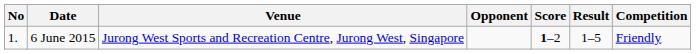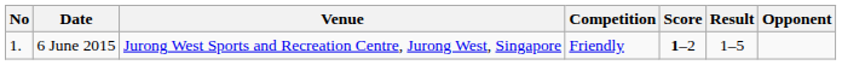 <table class="wikitable" style="font-size:85%;">
 <tr>
 <th>No</th>
 <th>Date</th>
 <th>Venue</th>
-<th>Opponent</th>
+<th>Competition</th>
 <th>Score</th>
 <th>Result</th>
-<th>Competition</th>
+<th>Opponent</th>
 </tr>
 <tr>
 <td>1.</td>
 <td>6 June 2015</td>
 <td><a href='#'>Jurong West Sports and Recreation Centre</a>, <a href='#'>Jurong West</a>, <a href='#'>Singapore</a></td>
-<td></td>
+<td><a href='#'>Friendly</a></td>
 <td align=center><strong>1</strong>–2</td>
 <td align=center>1–5</td>
-<td><a href='#'>Friendly</a></td>
+<td></td>
 </tr>
 </table>
